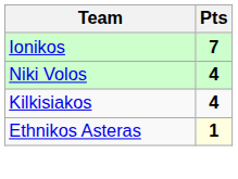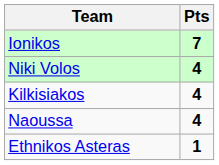 <table class="wikitable" style="text-align: center;">
 <tr>
 <th width=165>Team</th>
 <th width=20>Pts</th>
 </tr>
 <tr bgcolor="#ccffcc">
 <td align=left><a href='#'>Ionikos</a></td>
 <td><strong>7</strong></td>
 </tr>
 <tr bgcolor="#ccffcc">
 <td align=left><a href='#'>Niki Volos</a></td>
 <td><strong>4</strong></td>
 </tr>
 <tr>
 <td align=left><a href='#'>Kilkisiakos</a></td>
 <td><strong>4</strong></td>
 </tr>
 <tr>
+<td align=left><a href='#'>Naoussa</a></td>
+<td><strong>4</strong></td>
+</tr>
+<tr>
 <td align=left><a href='#'>Ethnikos Asteras</a></td>
-<td style="background: lightyellow;"><strong>1</strong></td>
+<td><strong>1</strong></td>
 </tr>
 </table>
